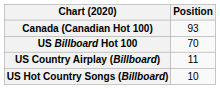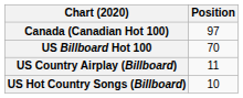 <table class="wikitable sortable plainrowheaders" style="text-align:center">
 <tr>
 <th scope="col">Chart (2020)</th>
 <th scope="col">Position</th>
 </tr>
 <tr>
 <th scope="row">Canada (Canadian Hot 100)</th>
-<td>93</td>
+<td>97</td>
 </tr>
 <tr>
 <th scope="row">US <em>Billboard</em> Hot 100</th>
 <td>70</td>
 </tr>
 <tr>
 <th scope="row">US Country Airplay (<em>Billboard</em>)</th>
 <td>11</td>
 </tr>
 <tr>
 <th scope="row">US Hot Country Songs (<em>Billboard</em>)</th>
 <td>10</td>
 </tr>
 </table>
